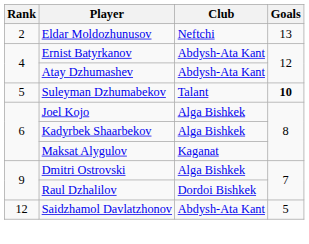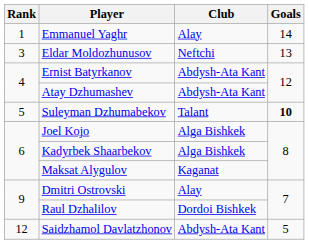 <table class="wikitable" style="text-align:center">
 <tr>
 <th>Rank</th>
 <th>Player</th>
 <th>Club</th>
 <th>Goals</th>
 </tr>
 <tr>
-<td rowspan="1">2</td>
+<td rowspan="1">1</td>
+<td align="left"> <a href='#'>Emmanuel Yaghr</a></td>
+<td align="left"><a href='#'>Alay</a></td>
+<td rowspan="1">14</td>
+</tr>
+<tr>
+<td rowspan="1">3</td>
 <td align="left"> <a href='#'>Eldar Moldozhunusov</a></td>
 <td align="left"><a href='#'>Neftchi</a></td>
 <td rowspan="1">13</td>
 </tr>
 <tr>
 <td rowspan="2">4</td>
 <td align="left"> <a href='#'>Ernist Batyrkanov</a></td>
 <td align="left"><a href='#'>Abdysh-Ata Kant</a></td>
 <td rowspan="2">12</td>
 </tr>
 <tr>
 <td align="left"> <a href='#'>Atay Dzhumashev</a></td>
 <td align="left"><a href='#'>Abdysh-Ata Kant</a></td>
 </tr>
 <tr>
 <td rowspan="1">5</td>
 <td align="left"> <a href='#'>Suleyman Dzhumabekov</a></td>
 <td align="left"><a href='#'>Talant</a></td>
 <td rowspan="1"><strong>10</strong></td>
 </tr>
 <tr>
 <td rowspan="3">6</td>
 <td align="left"> <a href='#'>Joel Kojo</a></td>
 <td align="left"><a href='#'>Alga Bishkek</a></td>
 <td rowspan="3">8</td>
 </tr>
 <tr>
 <td align="left"> <a href='#'>Kadyrbek Shaarbekov</a></td>
 <td align="left"><a href='#'>Alga Bishkek</a></td>
 </tr>
 <tr>
 <td align="left"> <a href='#'>Maksat Alygulov</a></td>
 <td align="left"><a href='#'>Kaganat</a></td>
 </tr>
 <tr>
 <td rowspan="2">9</td>
 <td align="left"> <a href='#'>Dmitri Ostrovski</a></td>
-<td align="left"><a href='#'>Alga Bishkek</a></td>
+<td align="left"><a href='#'>Alay</a></td>
 <td rowspan="2">7</td>
 </tr>
 <tr>
 <td align="left"> <a href='#'>Raul Dzhalilov</a></td>
 <td align="left"><a href='#'>Dordoi Bishkek</a></td>
 </tr>
 <tr>
 <td rowspan="1">12</td>
 <td align="left"> <a href='#'>Saidzhamol Davlatzhonov</a></td>
 <td align="left"><a href='#'>Abdysh-Ata Kant</a></td>
 <td rowspan="1">5</td>
 </tr>
 </table>
